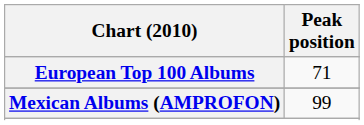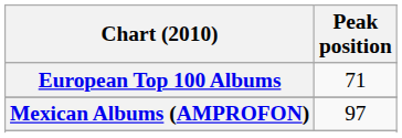 <table class="wikitable sortable plainrowheaders" style="text-align:center">
 <tr>
 <th scope="col">Chart (2010)</th>
 <th scope="col">Peak<br>position</th>
 </tr>
 <tr>
 </tr>
 <tr>
 </tr>
 <tr>
 </tr>
 <tr>
 </tr>
 <tr>
 </tr>
 <tr>
 </tr>
 <tr>
 <th scope="row"><a href='#'>European Top 100 Albums</a></th>
 <td>71</td>
 </tr>
 <tr>
 </tr>
 <tr>
 </tr>
 <tr>
 </tr>
 <tr>
 </tr>
 <tr>
 <th scope="row"><a href='#'>Mexican Albums</a> (<a href='#'>AMPROFON</a>)</th>
-<td>99</td>
+<td>97</td>
 </tr>
 <tr>
 </tr>
 <tr>
 </tr>
 <tr>
 </tr>
 <tr>
 </tr>
 <tr>
 </tr>
 <tr>
 </tr>
 <tr>
 </tr>
 <tr>
 </tr>
 <tr>
 </tr>
 </table>
